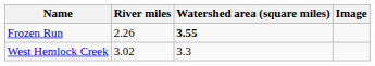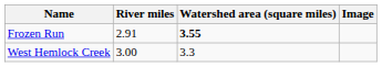 <table class="wikitable">
 <tr>
 <th>Name</th>
 <th>River miles</th>
 <th>Watershed area (square miles)</th>
 <th>Image</th>
 </tr>
 <tr>
 <td><a href='#'>Frozen Run</a></td>
-<td>2.26</td>
+<td>2.91</td>
 <td><strong>3.55</strong></td>
 <td></td>
 </tr>
 <tr>
 <td><a href='#'>West Hemlock Creek</a></td>
-<td>3.02</td>
+<td>3.00</td>
 <td>3.3</td>
 <td></td>
 </tr>
 </table>
